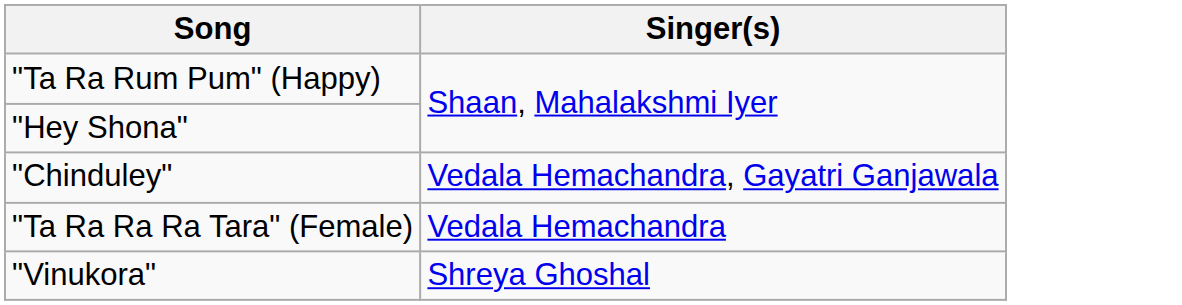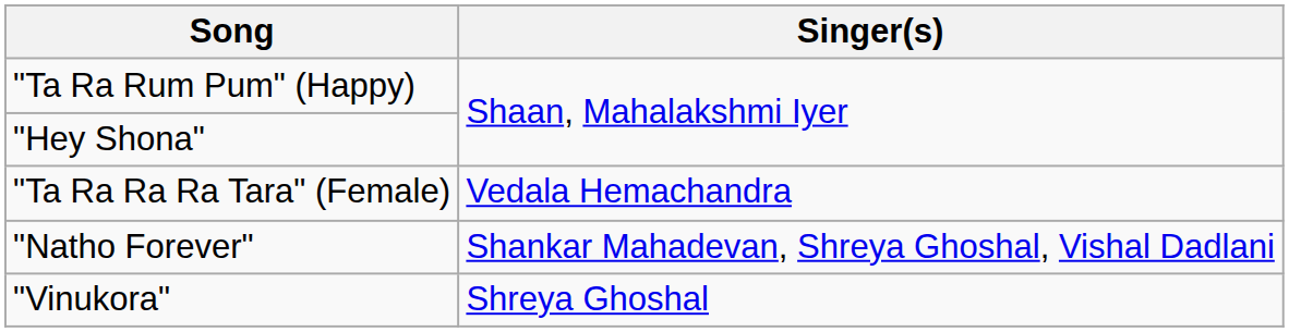 <table class="wikitable">
 <tr>
 <th>Song</th>
 <th>Singer(s)</th>
 </tr>
 <tr>
 <td>"Ta Ra Rum Pum" (Happy)</td>
 <td rowspan="2"><a href='#'>Shaan</a>, <a href='#'>Mahalakshmi Iyer</a></td>
 </tr>
 <tr>
 <td>"Hey Shona"</td>
 </tr>
 <tr>
-<td>"Chinduley"</td>
-<td><a href='#'>Vedala Hemachandra</a>, <a href='#'>Gayatri Ganjawala</a></td>
+<td>"Ta Ra Ra Ra Tara" (Female)</td>
+<td><a href='#'>Vedala Hemachandra</a></td>
 </tr>
 <tr>
-<td>"Ta Ra Ra Ra Tara" (Female)</td>
-<td><a href='#'>Vedala Hemachandra</a></td>
+<td>"Natho Forever"</td>
+<td><a href='#'>Shankar Mahadevan</a>, <a href='#'>Shreya Ghoshal</a>, <a href='#'>Vishal Dadlani</a></td>
 </tr>
 <tr>
 <td>"Vinukora"</td>
 <td><a href='#'>Shreya Ghoshal</a></td>
 </tr>
 </table>
